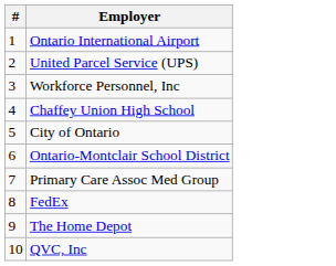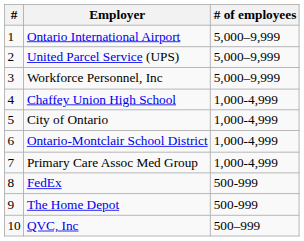 <table class="wikitable">
 <tr>
 <th>#</th>
 <th>Employer</th>
+<th># of employees</th>
 </tr>
 <tr>
 <td>1</td>
 <td><a href='#'>Ontario International Airport</a></td>
+<td>5,000–9,999</td>
 </tr>
 <tr>
 <td>2</td>
 <td><a href='#'>United Parcel Service</a> (UPS)</td>
+<td>5,000–9,999</td>
 </tr>
 <tr>
 <td>3</td>
 <td>Workforce Personnel, Inc</td>
+<td>5,000–9,999</td>
 </tr>
 <tr>
 <td>4</td>
 <td><a href='#'>Chaffey Union High School</a></td>
+<td>1,000-4,999</td>
 </tr>
 <tr>
 <td>5</td>
 <td>City of Ontario</td>
+<td>1,000-4,999</td>
 </tr>
 <tr>
 <td>6</td>
 <td><a href='#'>Ontario-Montclair School District</a></td>
+<td>1,000-4,999</td>
 </tr>
 <tr>
 <td>7</td>
 <td>Primary Care Assoc Med Group</td>
+<td>1,000-4,999</td>
 </tr>
 <tr>
 <td>8</td>
 <td><a href='#'>FedEx</a></td>
+<td>500-999</td>
 </tr>
 <tr>
 <td>9</td>
 <td><a href='#'>The Home Depot</a></td>
+<td>500-999</td>
 </tr>
 <tr>
 <td>10</td>
 <td><a href='#'>QVC, Inc</a></td>
+<td>500–999</td>
 </tr>
 </table>
